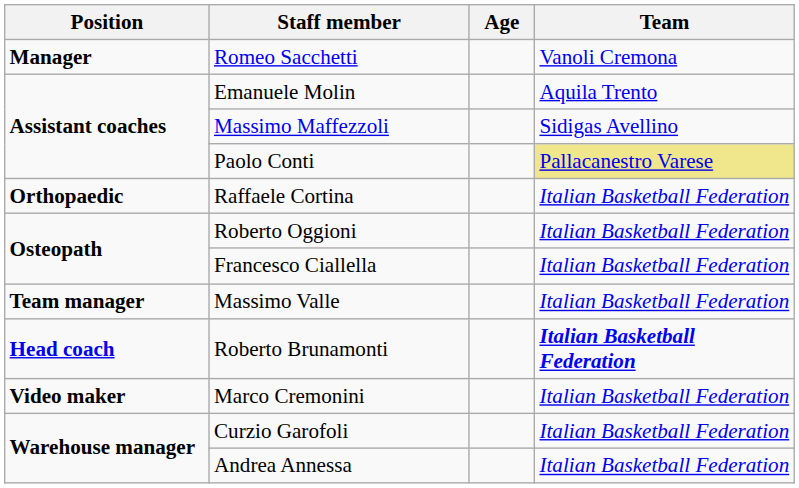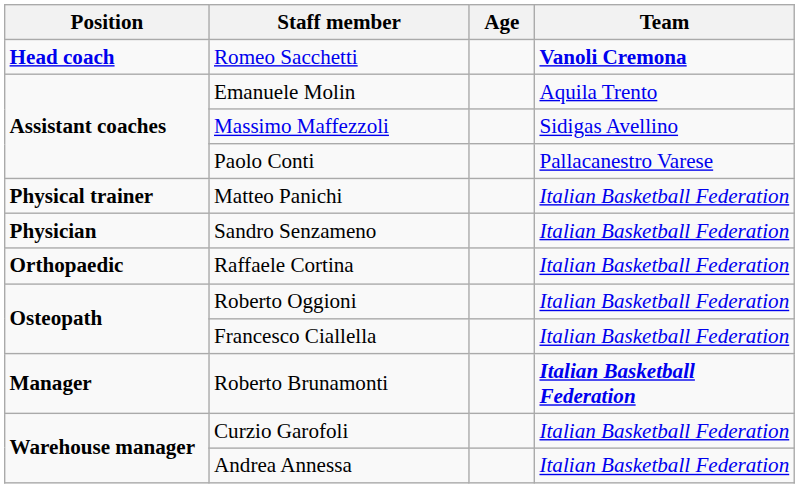 <table class="wikitable sortable" style="text-align:left; font-size:95%">
 <tr>
 <th scope="col" width="140px">Position</th>
 <th scope="col" width="180px">Staff member</th>
 <th scope="col" width="40px">Age</th>
 <th scope="col" width="180px">Team</th>
 </tr>
 <tr>
-<td><strong>Manager</strong></td>
+<td><strong><a href='#'>Head coach</a></strong></td>
 <td><a href='#'>Romeo Sacchetti</a></td>
 <td></td>
-<td><a href='#'>Vanoli Cremona</a></td>
+<td><strong><a href='#'>Vanoli Cremona</a></strong></td>
 </tr>
 <tr>
 <td rowspan=3><strong>Assistant coaches</strong></td>
 <td>Emanuele Molin</td>
 <td></td>
 <td><a href='#'>Aquila Trento</a></td>
 </tr>
 <tr>
 <td><a href='#'>Massimo Maffezzoli</a></td>
 <td></td>
 <td><a href='#'>Sidigas Avellino</a></td>
 </tr>
 <tr>
 <td>Paolo Conti</td>
 <td></td>
-<td style="background: khaki;"><a href='#'>Pallacanestro Varese</a></td>
+<td><a href='#'>Pallacanestro Varese</a></td>
+</tr>
+<tr>
+<td><strong>Physical trainer</strong></td>
+<td>Matteo Panichi</td>
+<td></td>
+<td><em><a href='#'>Italian Basketball Federation</a></em></td>
+</tr>
+<tr>
+<td><strong>Physician</strong></td>
+<td>Sandro Senzameno</td>
+<td></td>
+<td><em><a href='#'>Italian Basketball Federation</a></em></td>
 </tr>
 <tr>
 <td><strong>Orthopaedic</strong></td>
 <td>Raffaele Cortina</td>
 <td></td>
 <td><em><a href='#'>Italian Basketball Federation</a></em></td>
 </tr>
 <tr>
 <td rowspan=2><strong>Osteopath</strong></td>
 <td>Roberto Oggioni</td>
 <td></td>
 <td><em><a href='#'>Italian Basketball Federation</a></em></td>
 </tr>
 <tr>
 <td>Francesco Ciallella</td>
 <td></td>
 <td><em><a href='#'>Italian Basketball Federation</a></em></td>
 </tr>
 <tr>
-<td><strong>Team manager</strong></td>
-<td>Massimo Valle</td>
-<td></td>
-<td><em><a href='#'>Italian Basketball Federation</a></em></td>
-</tr>
-<tr>
-<td><strong><a href='#'>Head coach</a></strong></td>
+<td><strong>Manager</strong></td>
 <td>Roberto Brunamonti</td>
 <td></td>
 <td><strong><em><a href='#'>Italian Basketball Federation</a></em></strong></td>
-</tr>
-<tr>
-<td><strong>Video maker</strong></td>
-<td>Marco Cremonini</td>
-<td></td>
-<td><em><a href='#'>Italian Basketball Federation</a></em></td>
 </tr>
 <tr>
 <td rowspan=2><strong>Warehouse manager</strong></td>
 <td>Curzio Garofoli</td>
 <td></td>
 <td><em><a href='#'>Italian Basketball Federation</a></em></td>
 </tr>
 <tr>
 <td>Andrea Annessa</td>
 <td></td>
 <td><em><a href='#'>Italian Basketball Federation</a></em></td>
 </tr>
 </table>
